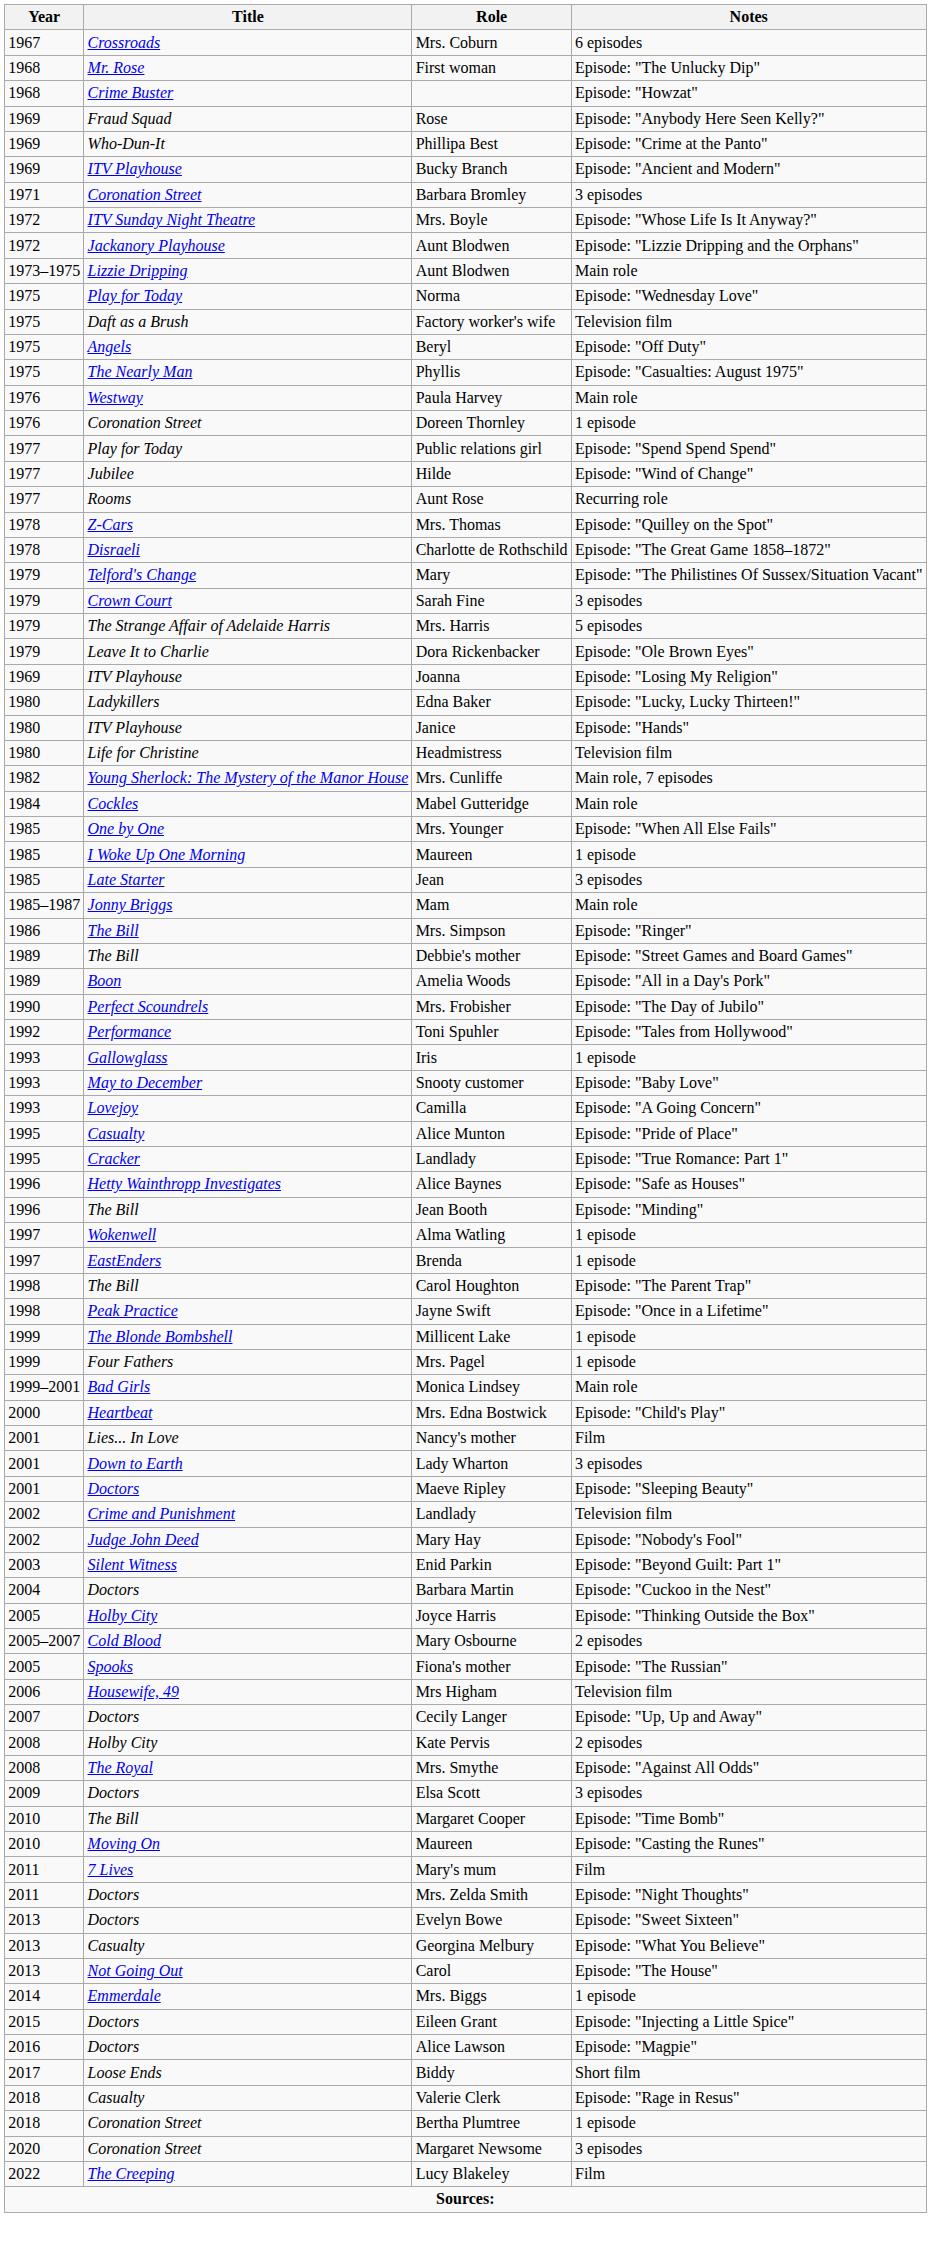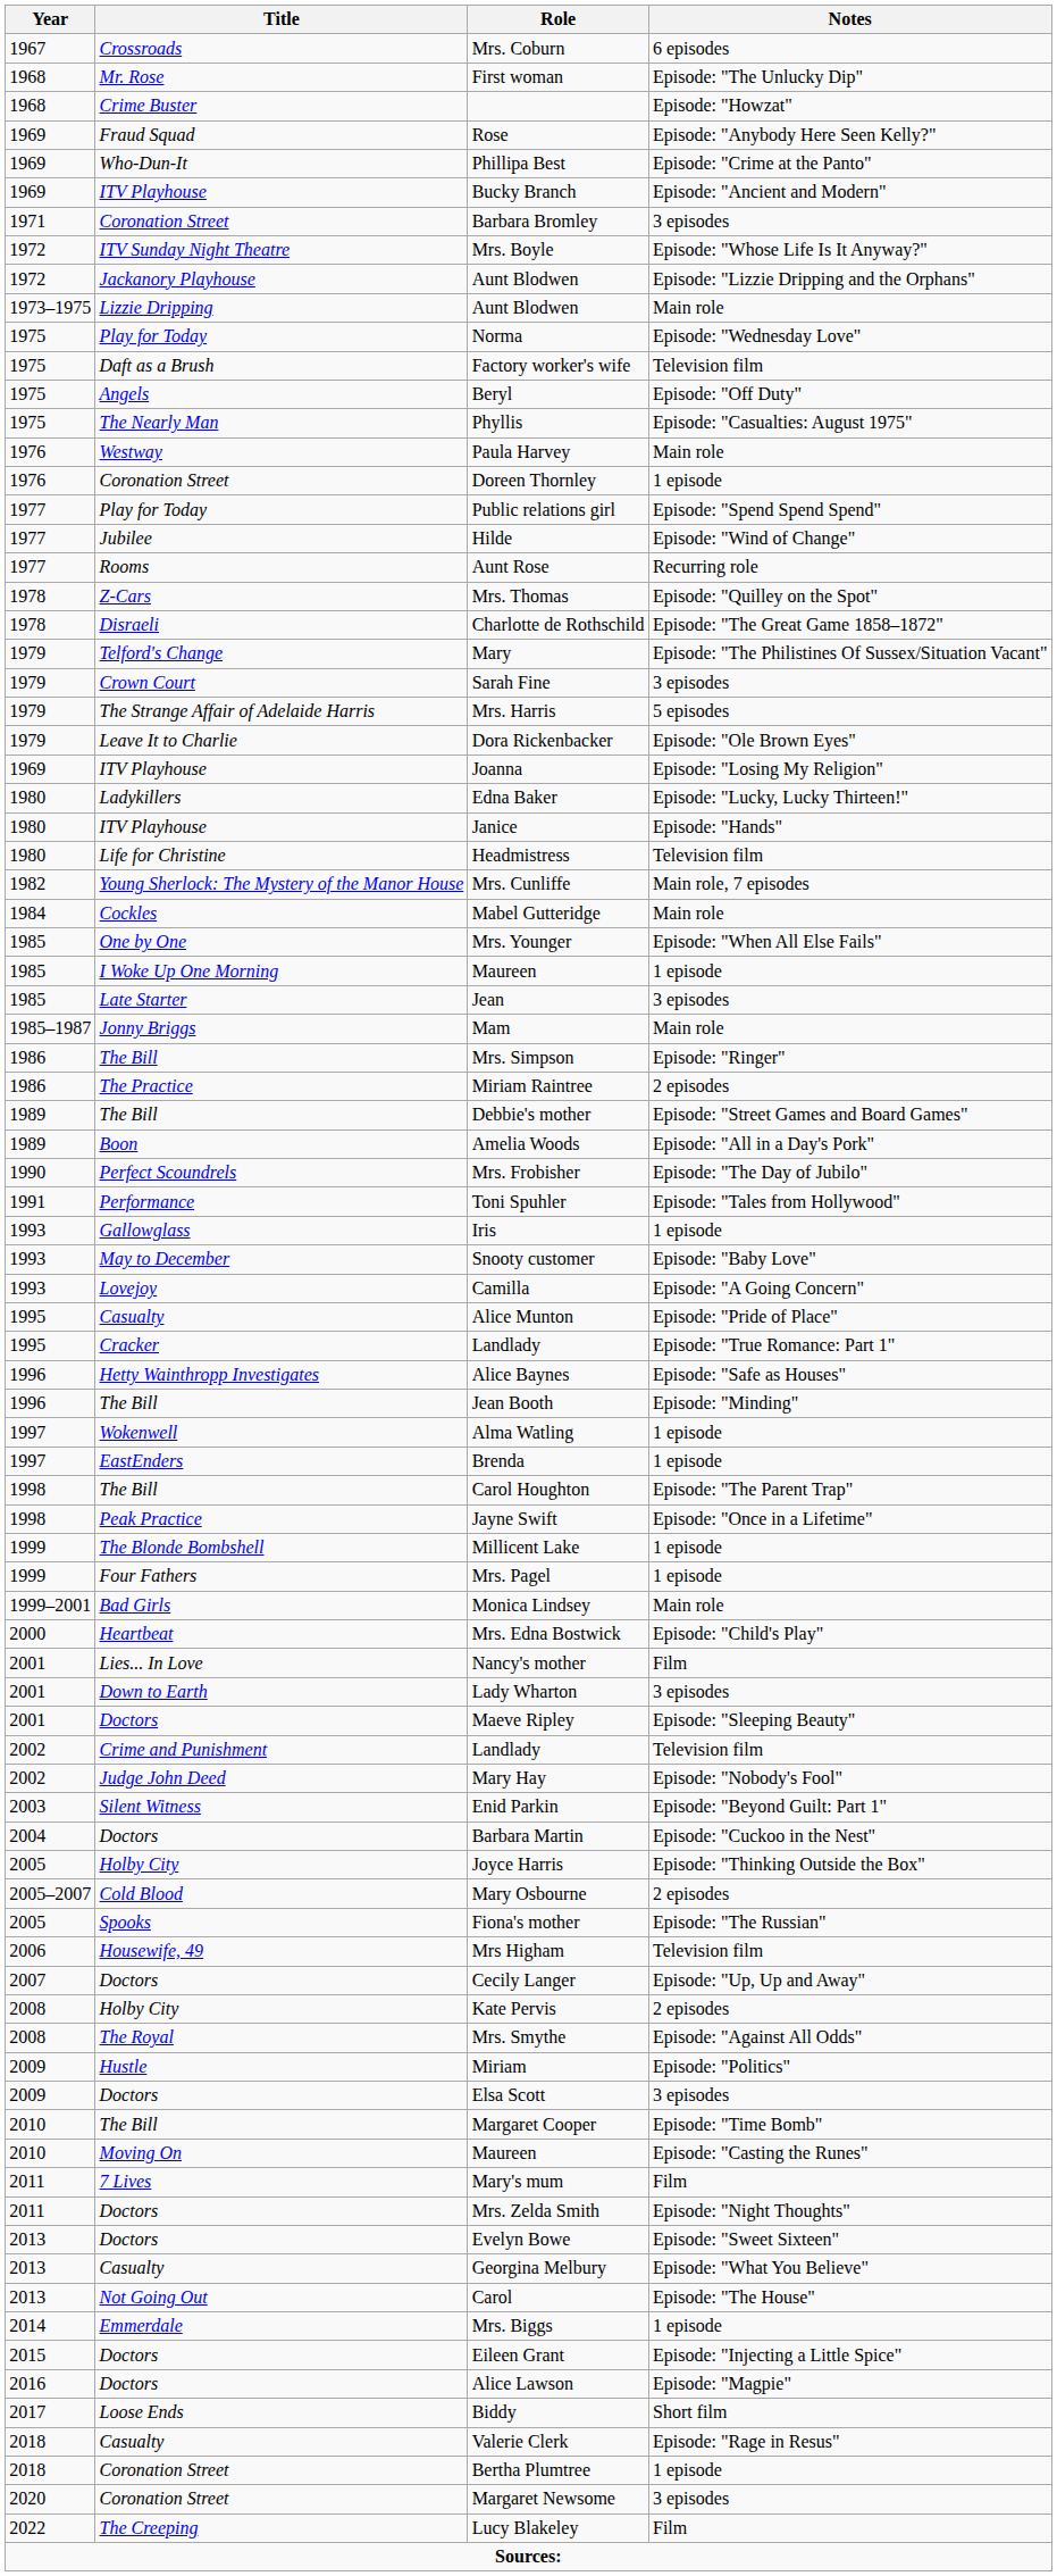 <table class="wikitable sortable">
 <tr>
 <th>Year</th>
 <th>Title</th>
 <th>Role</th>
 <th>Notes</th>
 </tr>
 <tr>
 <td>1967</td>
 <td><em><a href='#'>Crossroads</a></em></td>
 <td>Mrs. Coburn</td>
 <td>6 episodes</td>
 </tr>
 <tr>
 <td>1968</td>
 <td><em><a href='#'>Mr. Rose</a></em></td>
 <td>First woman</td>
 <td>Episode: "The Unlucky Dip"</td>
 </tr>
 <tr>
 <td>1968</td>
 <td><em><a href='#'>Crime Buster</a></em></td>
 <td></td>
 <td>Episode: "Howzat"</td>
 </tr>
 <tr>
 <td>1969</td>
 <td><em>Fraud Squad</em></td>
 <td>Rose</td>
 <td>Episode: "Anybody Here Seen Kelly?"</td>
 </tr>
 <tr>
 <td>1969</td>
 <td><em>Who-Dun-It</em></td>
 <td>Phillipa Best</td>
 <td>Episode: "Crime at the Panto"</td>
 </tr>
 <tr>
 <td>1969</td>
 <td><em><a href='#'>ITV Playhouse</a></em></td>
 <td>Bucky Branch</td>
 <td>Episode: "Ancient and Modern"</td>
 </tr>
 <tr>
 <td>1971</td>
 <td><em><a href='#'>Coronation Street</a></em></td>
 <td>Barbara Bromley</td>
 <td>3 episodes</td>
 </tr>
 <tr>
 <td>1972</td>
 <td><em><a href='#'>ITV Sunday Night Theatre</a></em></td>
 <td>Mrs. Boyle</td>
 <td>Episode: "Whose Life Is It Anyway?"</td>
 </tr>
 <tr>
 <td>1972</td>
 <td><em><a href='#'>Jackanory Playhouse</a></em></td>
 <td>Aunt Blodwen</td>
 <td>Episode: "Lizzie Dripping and the Orphans"</td>
 </tr>
 <tr>
 <td>1973–1975</td>
 <td><em><a href='#'>Lizzie Dripping</a></em></td>
 <td>Aunt Blodwen</td>
 <td>Main role</td>
 </tr>
 <tr>
 <td>1975</td>
 <td><em><a href='#'>Play for Today</a></em></td>
 <td>Norma</td>
 <td>Episode: "Wednesday Love"</td>
 </tr>
 <tr>
 <td>1975</td>
 <td><em>Daft as a Brush</em></td>
 <td>Factory worker's wife</td>
 <td>Television film</td>
 </tr>
 <tr>
 <td>1975</td>
 <td><em><a href='#'>Angels</a></em></td>
 <td>Beryl</td>
 <td>Episode: "Off Duty"</td>
 </tr>
 <tr>
 <td>1975</td>
 <td><em><a href='#'>The Nearly Man</a></em></td>
 <td>Phyllis</td>
 <td>Episode: "Casualties: August 1975"</td>
 </tr>
 <tr>
 <td>1976</td>
 <td><em><a href='#'>Westway</a></em></td>
 <td>Paula Harvey</td>
 <td>Main role</td>
 </tr>
 <tr>
 <td>1976</td>
 <td><em>Coronation Street</em></td>
 <td>Doreen Thornley</td>
 <td>1 episode</td>
 </tr>
 <tr>
 <td>1977</td>
 <td><em>Play for Today</em></td>
 <td>Public relations girl</td>
 <td>Episode: "Spend Spend Spend"</td>
 </tr>
 <tr>
 <td>1977</td>
 <td><em>Jubilee</em></td>
 <td>Hilde</td>
 <td>Episode: "Wind of Change"</td>
 </tr>
 <tr>
 <td>1977</td>
 <td><em>Rooms</em></td>
 <td>Aunt Rose</td>
 <td>Recurring role</td>
 </tr>
 <tr>
 <td>1978</td>
 <td><em><a href='#'>Z-Cars</a></em></td>
 <td>Mrs. Thomas</td>
 <td>Episode: "Quilley on the Spot"</td>
 </tr>
 <tr>
 <td>1978</td>
 <td><em><a href='#'>Disraeli</a></em></td>
 <td>Charlotte de Rothschild</td>
 <td>Episode: "The Great Game 1858–1872"</td>
 </tr>
 <tr>
 <td>1979</td>
 <td><em><a href='#'>Telford's Change</a></em></td>
 <td>Mary</td>
 <td>Episode: "The Philistines Of Sussex/Situation Vacant"</td>
 </tr>
 <tr>
 <td>1979</td>
 <td><em><a href='#'>Crown Court</a></em></td>
 <td>Sarah Fine</td>
 <td>3 episodes</td>
 </tr>
 <tr>
 <td>1979</td>
 <td><em>The Strange Affair of Adelaide Harris</em></td>
 <td>Mrs. Harris</td>
 <td>5 episodes</td>
 </tr>
 <tr>
 <td>1979</td>
 <td><em>Leave It to Charlie</em></td>
 <td>Dora Rickenbacker</td>
 <td>Episode: "Ole Brown Eyes"</td>
 </tr>
 <tr>
 <td>1969</td>
 <td><em>ITV Playhouse</em></td>
 <td>Joanna</td>
 <td>Episode: "Losing My Religion"</td>
 </tr>
 <tr>
 <td>1980</td>
 <td><em>Ladykillers</em></td>
 <td>Edna Baker</td>
 <td>Episode: "Lucky, Lucky Thirteen!"</td>
 </tr>
 <tr>
 <td>1980</td>
 <td><em>ITV Playhouse</em></td>
 <td>Janice</td>
 <td>Episode: "Hands"</td>
 </tr>
 <tr>
 <td>1980</td>
 <td><em>Life for Christine</em></td>
 <td>Headmistress</td>
 <td>Television film</td>
 </tr>
 <tr>
 <td>1982</td>
 <td><em><a href='#'>Young Sherlock: The Mystery of the Manor House</a></em></td>
 <td>Mrs. Cunliffe</td>
 <td>Main role, 7 episodes</td>
 </tr>
 <tr>
 <td>1984</td>
 <td><em><a href='#'>Cockles</a></em></td>
 <td>Mabel Gutteridge</td>
 <td>Main  role</td>
 </tr>
 <tr>
 <td>1985</td>
 <td><em><a href='#'>One by One</a></em></td>
 <td>Mrs. Younger</td>
 <td>Episode: "When All Else Fails"</td>
 </tr>
 <tr>
 <td>1985</td>
 <td><em><a href='#'>I Woke Up One Morning</a></em></td>
 <td>Maureen</td>
 <td>1 episode</td>
 </tr>
 <tr>
 <td>1985</td>
 <td><em><a href='#'>Late Starter</a></em></td>
 <td>Jean</td>
 <td>3 episodes</td>
 </tr>
 <tr>
 <td>1985–1987</td>
 <td><em><a href='#'>Jonny Briggs</a></em></td>
 <td>Mam</td>
 <td>Main role</td>
 </tr>
 <tr>
 <td>1986</td>
 <td><em><a href='#'>The Bill</a></em></td>
 <td>Mrs. Simpson</td>
 <td>Episode: "Ringer"</td>
 </tr>
 <tr>
+<td>1986</td>
+<td><em><a href='#'>The Practice</a></em></td>
+<td>Miriam Raintree</td>
+<td>2 episodes</td>
+</tr>
+<tr>
 <td>1989</td>
 <td><em>The Bill</em></td>
 <td>Debbie's mother</td>
 <td>Episode: "Street Games and Board Games"</td>
 </tr>
 <tr>
 <td>1989</td>
 <td><em><a href='#'>Boon</a></em></td>
 <td>Amelia Woods</td>
 <td>Episode: "All in a Day's Pork"</td>
 </tr>
 <tr>
 <td>1990</td>
 <td><em><a href='#'>Perfect Scoundrels</a></em></td>
 <td>Mrs. Frobisher</td>
 <td>Episode: "The Day of Jubilo"</td>
 </tr>
 <tr>
-<td>1992</td>
+<td>1991</td>
 <td><em><a href='#'>Performance</a></em></td>
 <td>Toni Spuhler</td>
 <td>Episode: "Tales from Hollywood"</td>
 </tr>
 <tr>
 <td>1993</td>
 <td><em><a href='#'>Gallowglass</a></em></td>
 <td>Iris</td>
 <td>1 episode</td>
 </tr>
 <tr>
 <td>1993</td>
 <td><em><a href='#'>May to December</a></em></td>
 <td>Snooty customer</td>
 <td>Episode: "Baby Love"</td>
 </tr>
 <tr>
 <td>1993</td>
 <td><em><a href='#'>Lovejoy</a></em></td>
 <td>Camilla</td>
 <td>Episode: "A Going Concern"</td>
 </tr>
 <tr>
 <td>1995</td>
 <td><em><a href='#'>Casualty</a></em></td>
 <td>Alice Munton</td>
 <td>Episode: "Pride of Place"</td>
 </tr>
 <tr>
 <td>1995</td>
 <td><em><a href='#'>Cracker</a></em></td>
 <td>Landlady</td>
 <td>Episode: "True Romance: Part 1"</td>
 </tr>
 <tr>
 <td>1996</td>
 <td><em><a href='#'>Hetty Wainthropp Investigates</a></em></td>
 <td>Alice Baynes</td>
 <td>Episode: "Safe as Houses"</td>
 </tr>
 <tr>
 <td>1996</td>
 <td><em>The Bill</em></td>
 <td>Jean Booth</td>
 <td>Episode: "Minding"</td>
 </tr>
 <tr>
 <td>1997</td>
 <td><em><a href='#'>Wokenwell</a></em></td>
 <td>Alma Watling</td>
 <td>1 episode</td>
 </tr>
 <tr>
 <td>1997</td>
 <td><em><a href='#'>EastEnders</a></em></td>
 <td>Brenda</td>
 <td>1 episode</td>
 </tr>
 <tr>
 <td>1998</td>
 <td><em>The Bill</em></td>
 <td>Carol Houghton</td>
 <td>Episode: "The Parent Trap"</td>
 </tr>
 <tr>
 <td>1998</td>
 <td><em><a href='#'>Peak Practice</a></em></td>
 <td>Jayne Swift</td>
 <td>Episode: "Once in a Lifetime"</td>
 </tr>
 <tr>
 <td>1999</td>
 <td><em><a href='#'>The Blonde Bombshell</a></em></td>
 <td>Millicent Lake</td>
 <td>1 episode</td>
 </tr>
 <tr>
 <td>1999</td>
 <td><em>Four Fathers</em></td>
 <td>Mrs. Pagel</td>
 <td>1 episode</td>
 </tr>
 <tr>
 <td>1999–2001</td>
 <td><em><a href='#'>Bad Girls</a></em></td>
 <td>Monica Lindsey</td>
 <td>Main role</td>
 </tr>
 <tr>
 <td>2000</td>
 <td><em><a href='#'>Heartbeat</a></em></td>
 <td>Mrs. Edna Bostwick</td>
 <td>Episode: "Child's Play"</td>
 </tr>
 <tr>
 <td>2001</td>
 <td><em>Lies... In Love</em></td>
 <td>Nancy's mother</td>
 <td>Film</td>
 </tr>
 <tr>
 <td>2001</td>
 <td><em><a href='#'>Down to Earth</a></em></td>
 <td>Lady Wharton</td>
 <td>3 episodes</td>
 </tr>
 <tr>
 <td>2001</td>
 <td><em><a href='#'>Doctors</a></em></td>
 <td>Maeve Ripley</td>
 <td>Episode: "Sleeping Beauty"</td>
 </tr>
 <tr>
 <td>2002</td>
 <td><em><a href='#'>Crime and Punishment</a></em></td>
 <td>Landlady</td>
 <td>Television film</td>
 </tr>
 <tr>
 <td>2002</td>
 <td><em><a href='#'>Judge John Deed</a></em></td>
 <td>Mary Hay</td>
 <td>Episode: "Nobody's Fool"</td>
 </tr>
 <tr>
 <td>2003</td>
 <td><em><a href='#'>Silent Witness</a></em></td>
 <td>Enid Parkin</td>
 <td>Episode: "Beyond Guilt: Part 1"</td>
 </tr>
 <tr>
 <td>2004</td>
 <td><em>Doctors</em></td>
 <td>Barbara Martin</td>
 <td>Episode: "Cuckoo in the Nest"</td>
 </tr>
 <tr>
 <td>2005</td>
 <td><em><a href='#'>Holby City</a></em></td>
 <td>Joyce Harris</td>
 <td>Episode: "Thinking Outside the Box"</td>
 </tr>
 <tr>
 <td>2005–2007</td>
 <td><em><a href='#'>Cold Blood</a></em></td>
 <td>Mary Osbourne</td>
 <td>2 episodes</td>
 </tr>
 <tr>
 <td>2005</td>
 <td><em><a href='#'>Spooks</a></em></td>
 <td>Fiona's mother</td>
 <td>Episode: "The Russian"</td>
 </tr>
 <tr>
 <td>2006</td>
 <td><em><a href='#'>Housewife, 49</a></em></td>
 <td>Mrs Higham</td>
 <td>Television film</td>
 </tr>
 <tr>
 <td>2007</td>
 <td><em>Doctors</em></td>
 <td>Cecily Langer</td>
 <td>Episode: "Up, Up and Away"</td>
 </tr>
 <tr>
 <td>2008</td>
 <td><em>Holby City</em></td>
 <td>Kate Pervis</td>
 <td>2 episodes</td>
 </tr>
 <tr>
 <td>2008</td>
 <td><em><a href='#'>The Royal</a></em></td>
 <td>Mrs. Smythe</td>
 <td>Episode: "Against All Odds"</td>
 </tr>
 <tr>
 <td>2009</td>
+<td><em><a href='#'>Hustle</a></em></td>
+<td>Miriam</td>
+<td>Episode: "Politics"</td>
+</tr>
+<tr>
+<td>2009</td>
 <td><em>Doctors</em></td>
 <td>Elsa Scott</td>
 <td>3 episodes</td>
 </tr>
 <tr>
 <td>2010</td>
 <td><em>The Bill</em></td>
 <td>Margaret Cooper</td>
 <td>Episode: "Time Bomb"</td>
 </tr>
 <tr>
 <td>2010</td>
 <td><em><a href='#'>Moving On</a></em></td>
 <td>Maureen</td>
 <td>Episode: "Casting the Runes"</td>
 </tr>
 <tr>
 <td>2011</td>
 <td><em><a href='#'>7 Lives</a></em></td>
 <td>Mary's mum</td>
 <td>Film</td>
 </tr>
 <tr>
 <td>2011</td>
 <td><em>Doctors</em></td>
 <td>Mrs. Zelda Smith</td>
 <td>Episode: "Night Thoughts"</td>
 </tr>
 <tr>
 <td>2013</td>
 <td><em>Doctors</em></td>
 <td>Evelyn Bowe</td>
 <td>Episode: "Sweet Sixteen"</td>
 </tr>
 <tr>
 <td>2013</td>
 <td><em>Casualty</em></td>
 <td>Georgina Melbury</td>
 <td>Episode: "What You Believe"</td>
 </tr>
 <tr>
 <td>2013</td>
 <td><em><a href='#'>Not Going Out</a></em></td>
 <td>Carol</td>
 <td>Episode: "The House"</td>
 </tr>
 <tr>
 <td>2014</td>
 <td><em><a href='#'>Emmerdale</a></em></td>
 <td>Mrs. Biggs</td>
 <td>1 episode</td>
 </tr>
 <tr>
 <td>2015</td>
 <td><em>Doctors</em></td>
 <td>Eileen Grant</td>
 <td>Episode: "Injecting a Little Spice"</td>
 </tr>
 <tr>
 <td>2016</td>
 <td><em>Doctors</em></td>
 <td>Alice Lawson</td>
 <td>Episode: "Magpie"</td>
 </tr>
 <tr>
 <td>2017</td>
 <td><em>Loose Ends</em></td>
 <td>Biddy</td>
 <td>Short film</td>
 </tr>
 <tr>
 <td>2018</td>
 <td><em>Casualty</em></td>
 <td>Valerie Clerk</td>
 <td>Episode: "Rage in Resus"</td>
 </tr>
 <tr>
 <td>2018</td>
 <td><em>Coronation Street</em></td>
 <td>Bertha Plumtree</td>
 <td>1 episode</td>
 </tr>
 <tr>
 <td>2020</td>
 <td><em>Coronation Street</em></td>
 <td>Margaret Newsome</td>
 <td>3 episodes</td>
 </tr>
 <tr>
 <td>2022</td>
 <td><em><a href='#'>The Creeping</a></em></td>
 <td>Lucy Blakeley</td>
 <td>Film</td>
 </tr>
 <tr>
 <td colspan="4" style="text-align: center;"><strong>Sources:</strong> </td>
 </tr>
 </table>
